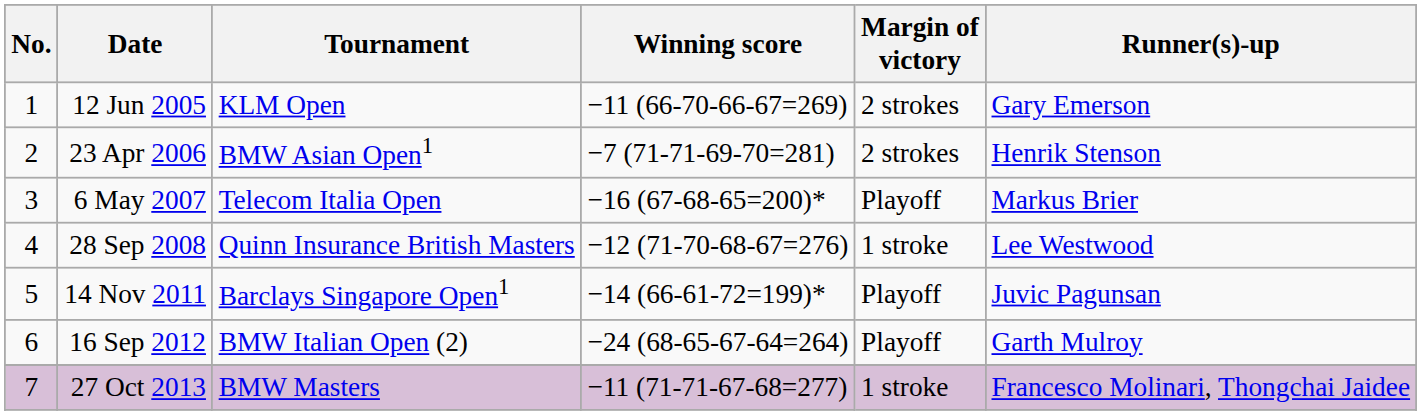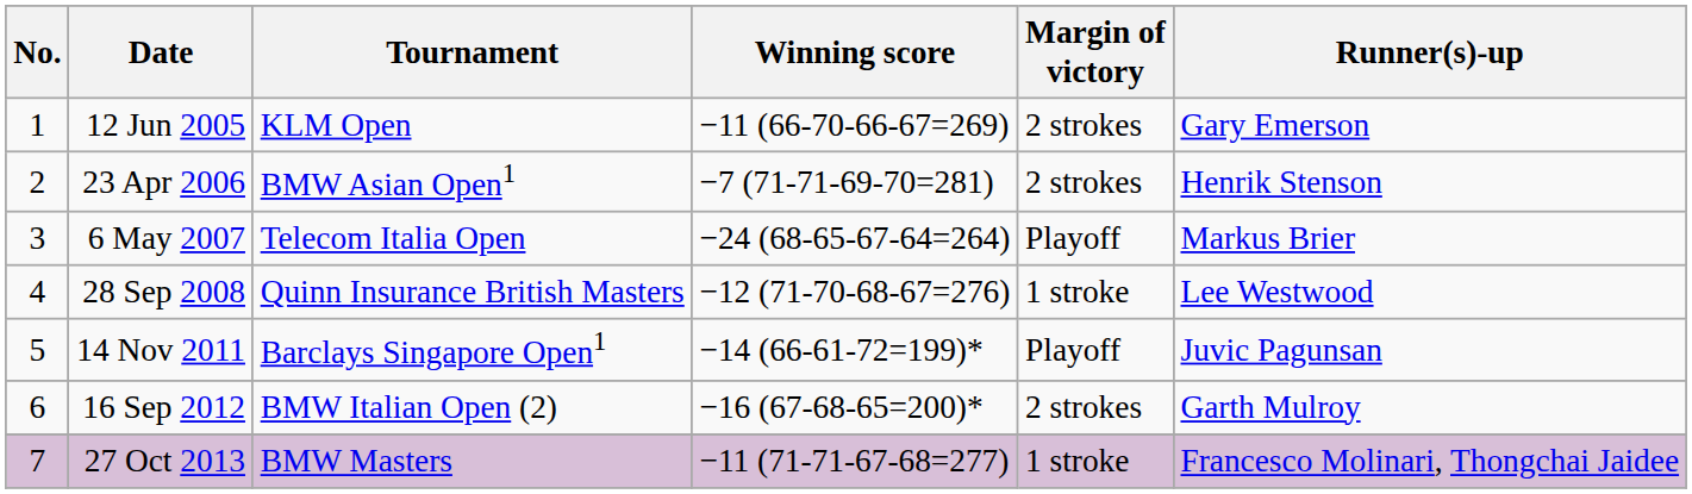 <table class="wikitable" style="font-size:95%;">
 <tr>
 <th>No.</th>
 <th>Date</th>
 <th>Tournament</th>
 <th>Winning score</th>
 <th>Margin of<br>victory</th>
 <th>Runner(s)-up</th>
 </tr>
 <tr>
 <td align=center>1</td>
 <td align=right>12 Jun <a href='#'>2005</a></td>
 <td><a href='#'>KLM Open</a></td>
 <td>−11 (66-70-66-67=269)</td>
 <td>2 strokes</td>
 <td> <a href='#'>Gary Emerson</a></td>
 </tr>
 <tr>
 <td align=center>2</td>
 <td align=right>23 Apr <a href='#'>2006</a></td>
 <td><a href='#'>BMW Asian Open</a><sup>1</sup></td>
 <td>−7 (71-71-69-70=281)</td>
 <td>2 strokes</td>
 <td> <a href='#'>Henrik Stenson</a></td>
 </tr>
 <tr>
 <td align=center>3</td>
 <td align=right>6 May <a href='#'>2007</a></td>
 <td><a href='#'>Telecom Italia Open</a></td>
-<td>−16 (67-68-65=200)*</td>
+<td>−24 (68-65-67-64=264)</td>
 <td>Playoff</td>
 <td> <a href='#'>Markus Brier</a></td>
 </tr>
 <tr>
 <td align=center>4</td>
 <td align=right>28 Sep <a href='#'>2008</a></td>
 <td><a href='#'>Quinn Insurance British Masters</a></td>
 <td>−12 (71-70-68-67=276)</td>
 <td>1 stroke</td>
 <td> <a href='#'>Lee Westwood</a></td>
 </tr>
 <tr>
 <td align=center>5</td>
 <td align=right>14 Nov <a href='#'>2011</a></td>
 <td><a href='#'>Barclays Singapore Open</a><sup>1</sup></td>
 <td>−14 (66-61-72=199)*</td>
 <td>Playoff</td>
 <td> <a href='#'>Juvic Pagunsan</a></td>
 </tr>
 <tr>
 <td align=center>6</td>
 <td align=right>16 Sep <a href='#'>2012</a></td>
 <td><a href='#'>BMW Italian Open</a> (2)</td>
-<td>−24 (68-65-67-64=264)</td>
-<td>Playoff</td>
+<td>−16 (67-68-65=200)*</td>
+<td>2 strokes</td>
 <td> <a href='#'>Garth Mulroy</a></td>
 </tr>
 <tr>
 </tr>
 <tr style="background:thistle;">
 <td align=center>7</td>
 <td align=right>27 Oct <a href='#'>2013</a></td>
 <td><a href='#'>BMW Masters</a></td>
 <td>−11 (71-71-67-68=277)</td>
 <td>1 stroke</td>
 <td> <a href='#'>Francesco Molinari</a>,  <a href='#'>Thongchai Jaidee</a></td>
 </tr>
 </table>
